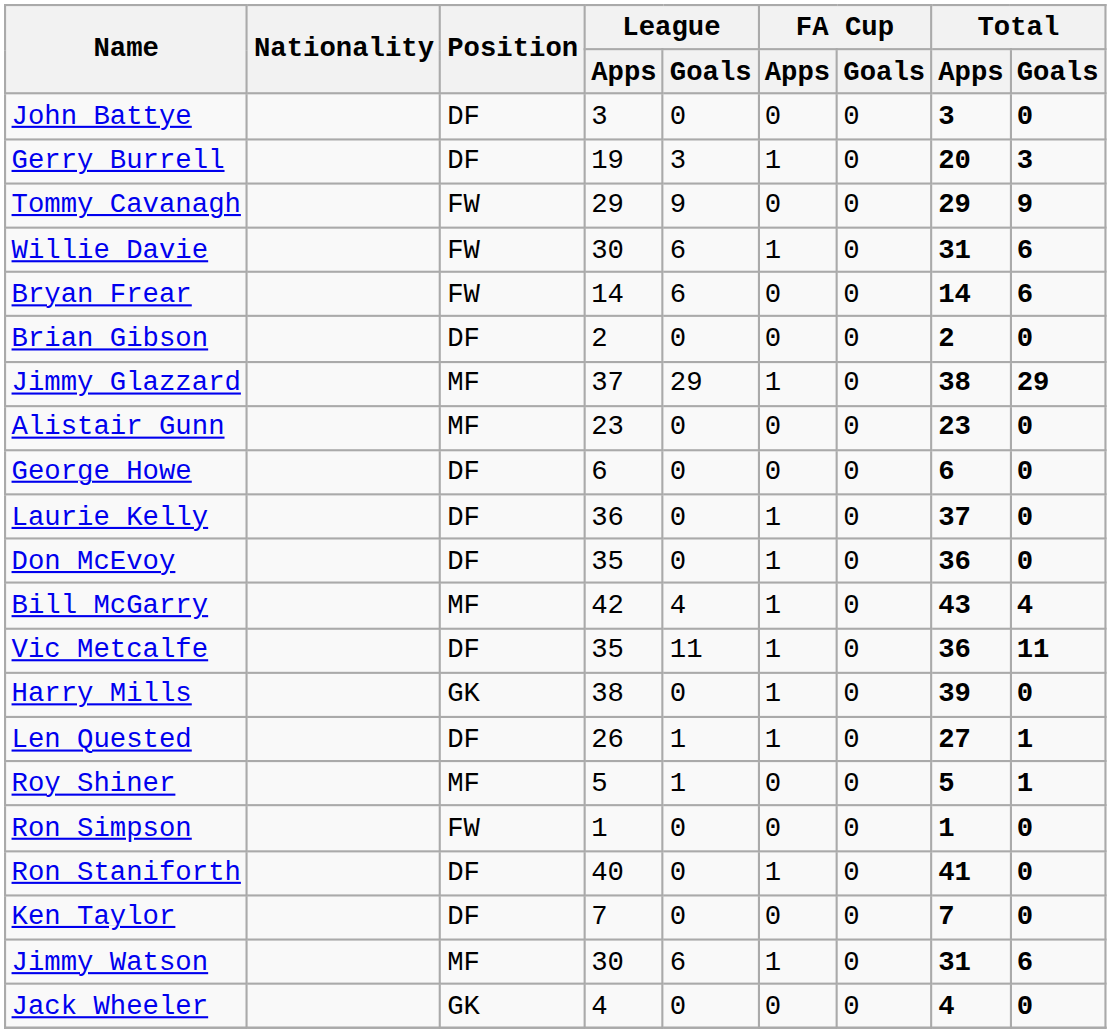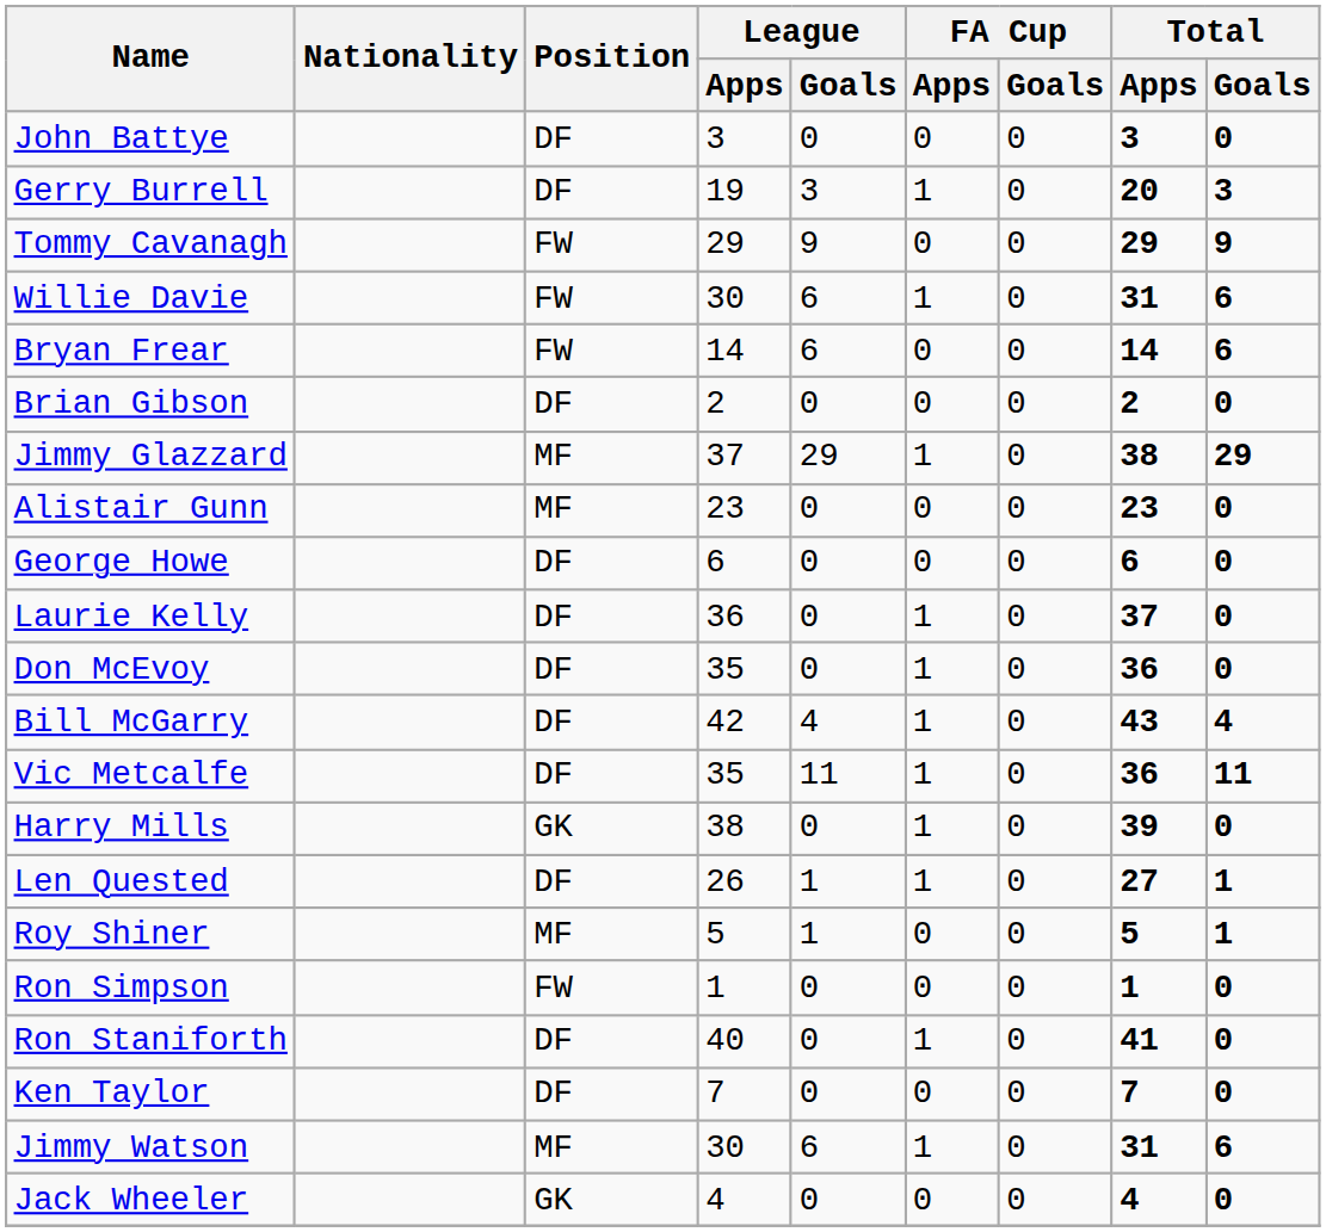 <table class="wikitable sortable">
 <tr>
 <th scope=col rowspan=2>Name</th>
 <th scope=col rowspan=2>Nationality</th>
 <th scope=col rowspan=2>Position</th>
 <th colspan=2>League</th>
 <th colspan=2>FA Cup</th>
 <th colspan=2>Total</th>
 </tr>
 <tr>
 <th>Apps</th>
 <th>Goals</th>
 <th>Apps</th>
 <th>Goals</th>
 <th>Apps</th>
 <th>Goals</th>
 </tr>
 <tr>
 <td><a href='#'>John Battye</a></td>
 <td></td>
 <td>DF</td>
 <td>3</td>
 <td>0</td>
 <td>0</td>
 <td>0</td>
 <td><strong>3</strong></td>
 <td><strong>0</strong></td>
 </tr>
 <tr>
 <td><a href='#'>Gerry Burrell</a></td>
 <td></td>
 <td>DF</td>
 <td>19</td>
 <td>3</td>
 <td>1</td>
 <td>0</td>
 <td><strong>20</strong></td>
 <td><strong>3</strong></td>
 </tr>
 <tr>
 <td><a href='#'>Tommy Cavanagh</a></td>
 <td></td>
 <td>FW</td>
 <td>29</td>
 <td>9</td>
 <td>0</td>
 <td>0</td>
 <td><strong>29</strong></td>
 <td><strong>9</strong></td>
 </tr>
 <tr>
 <td><a href='#'>Willie Davie</a></td>
 <td></td>
 <td>FW</td>
 <td>30</td>
 <td>6</td>
 <td>1</td>
 <td>0</td>
 <td><strong>31</strong></td>
 <td><strong>6</strong></td>
 </tr>
 <tr>
 <td><a href='#'>Bryan Frear</a></td>
 <td></td>
 <td>FW</td>
 <td>14</td>
 <td>6</td>
 <td>0</td>
 <td>0</td>
 <td><strong>14</strong></td>
 <td><strong>6</strong></td>
 </tr>
 <tr>
 <td><a href='#'>Brian Gibson</a></td>
 <td></td>
 <td>DF</td>
 <td>2</td>
 <td>0</td>
 <td>0</td>
 <td>0</td>
 <td><strong>2</strong></td>
 <td><strong>0</strong></td>
 </tr>
 <tr>
 <td><a href='#'>Jimmy Glazzard</a></td>
 <td></td>
 <td>MF</td>
 <td>37</td>
 <td>29</td>
 <td>1</td>
 <td>0</td>
 <td><strong>38</strong></td>
 <td><strong>29</strong></td>
 </tr>
 <tr>
 <td><a href='#'>Alistair Gunn</a></td>
 <td></td>
 <td>MF</td>
 <td>23</td>
 <td>0</td>
 <td>0</td>
 <td>0</td>
 <td><strong>23</strong></td>
 <td><strong>0</strong></td>
 </tr>
 <tr>
 <td><a href='#'>George Howe</a></td>
 <td></td>
 <td>DF</td>
 <td>6</td>
 <td>0</td>
 <td>0</td>
 <td>0</td>
 <td><strong>6</strong></td>
 <td><strong>0</strong></td>
 </tr>
 <tr>
 <td><a href='#'>Laurie Kelly</a></td>
 <td></td>
 <td>DF</td>
 <td>36</td>
 <td>0</td>
 <td>1</td>
 <td>0</td>
 <td><strong>37</strong></td>
 <td><strong>0</strong></td>
 </tr>
 <tr>
 <td><a href='#'>Don McEvoy</a></td>
 <td></td>
 <td>DF</td>
 <td>35</td>
 <td>0</td>
 <td>1</td>
 <td>0</td>
 <td><strong>36</strong></td>
 <td><strong>0</strong></td>
 </tr>
 <tr>
 <td><a href='#'>Bill McGarry</a></td>
 <td></td>
-<td>MF</td>
+<td>DF</td>
 <td>42</td>
 <td>4</td>
 <td>1</td>
 <td>0</td>
 <td><strong>43</strong></td>
 <td><strong>4</strong></td>
 </tr>
 <tr>
 <td><a href='#'>Vic Metcalfe</a></td>
 <td></td>
 <td>DF</td>
 <td>35</td>
 <td>11</td>
 <td>1</td>
 <td>0</td>
 <td><strong>36</strong></td>
 <td><strong>11</strong></td>
 </tr>
 <tr>
 <td><a href='#'>Harry Mills</a></td>
 <td></td>
 <td>GK</td>
 <td>38</td>
 <td>0</td>
 <td>1</td>
 <td>0</td>
 <td><strong>39</strong></td>
 <td><strong>0</strong></td>
 </tr>
 <tr>
 <td><a href='#'>Len Quested</a></td>
 <td></td>
 <td>DF</td>
 <td>26</td>
 <td>1</td>
 <td>1</td>
 <td>0</td>
 <td><strong>27</strong></td>
 <td><strong>1</strong></td>
 </tr>
 <tr>
 <td><a href='#'>Roy Shiner</a></td>
 <td></td>
 <td>MF</td>
 <td>5</td>
 <td>1</td>
 <td>0</td>
 <td>0</td>
 <td><strong>5</strong></td>
 <td><strong>1</strong></td>
 </tr>
 <tr>
 <td><a href='#'>Ron Simpson</a></td>
 <td></td>
 <td>FW</td>
 <td>1</td>
 <td>0</td>
 <td>0</td>
 <td>0</td>
 <td><strong>1</strong></td>
 <td><strong>0</strong></td>
 </tr>
 <tr>
 <td><a href='#'>Ron Staniforth</a></td>
 <td></td>
 <td>DF</td>
 <td>40</td>
 <td>0</td>
 <td>1</td>
 <td>0</td>
 <td><strong>41</strong></td>
 <td><strong>0</strong></td>
 </tr>
 <tr>
 <td><a href='#'>Ken Taylor</a></td>
 <td></td>
 <td>DF</td>
 <td>7</td>
 <td>0</td>
 <td>0</td>
 <td>0</td>
 <td><strong>7</strong></td>
 <td><strong>0</strong></td>
 </tr>
 <tr>
 <td><a href='#'>Jimmy Watson</a></td>
 <td></td>
 <td>MF</td>
 <td>30</td>
 <td>6</td>
 <td>1</td>
 <td>0</td>
 <td><strong>31</strong></td>
 <td><strong>6</strong></td>
 </tr>
 <tr>
 <td><a href='#'>Jack Wheeler</a></td>
 <td></td>
 <td>GK</td>
 <td>4</td>
 <td>0</td>
 <td>0</td>
 <td>0</td>
 <td><strong>4</strong></td>
 <td><strong>0</strong></td>
 </tr>
 <tr>
 </tr>
 </table>
